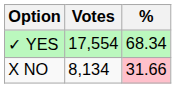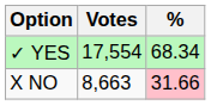 <table class="wikitable">
 <tr>
 <th>Option</th>
 <th>Votes</th>
 <th>%</th>
 </tr>
 <tr>
 <td style=background:#bbf8be>✓ YES</td>
 <td style=background:#bbf8be>17,554</td>
 <td style=background:#bbf8be>68.34</td>
 </tr>
 <tr>
 <td>X NO</td>
-<td>8,134</td>
+<td>8,663</td>
 <td style="background: pink;">31.66</td>
 </tr>
 </table>
